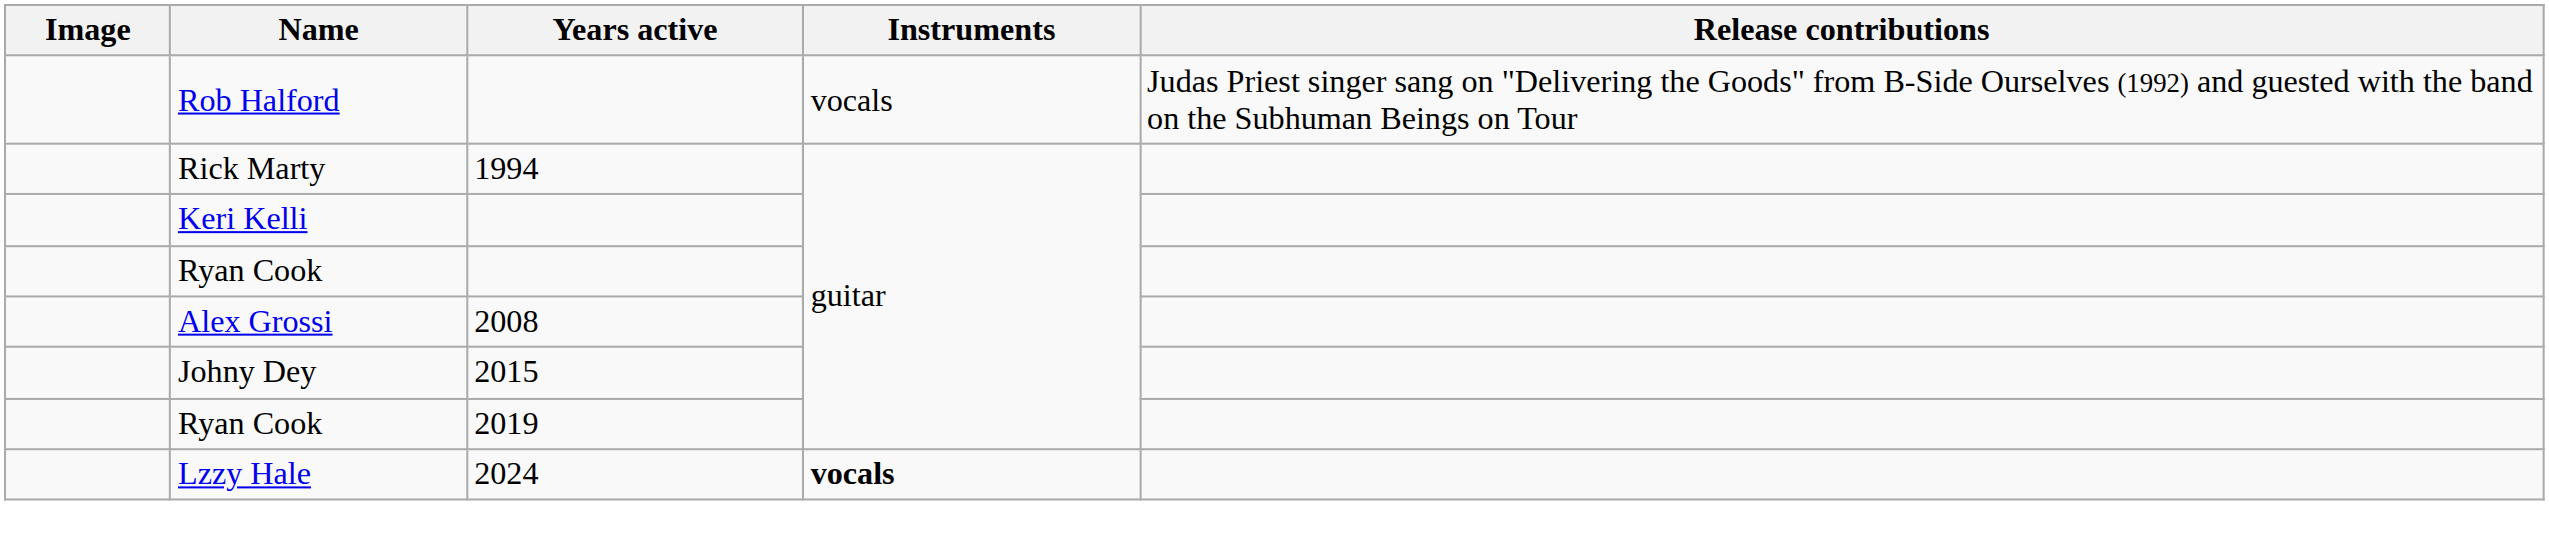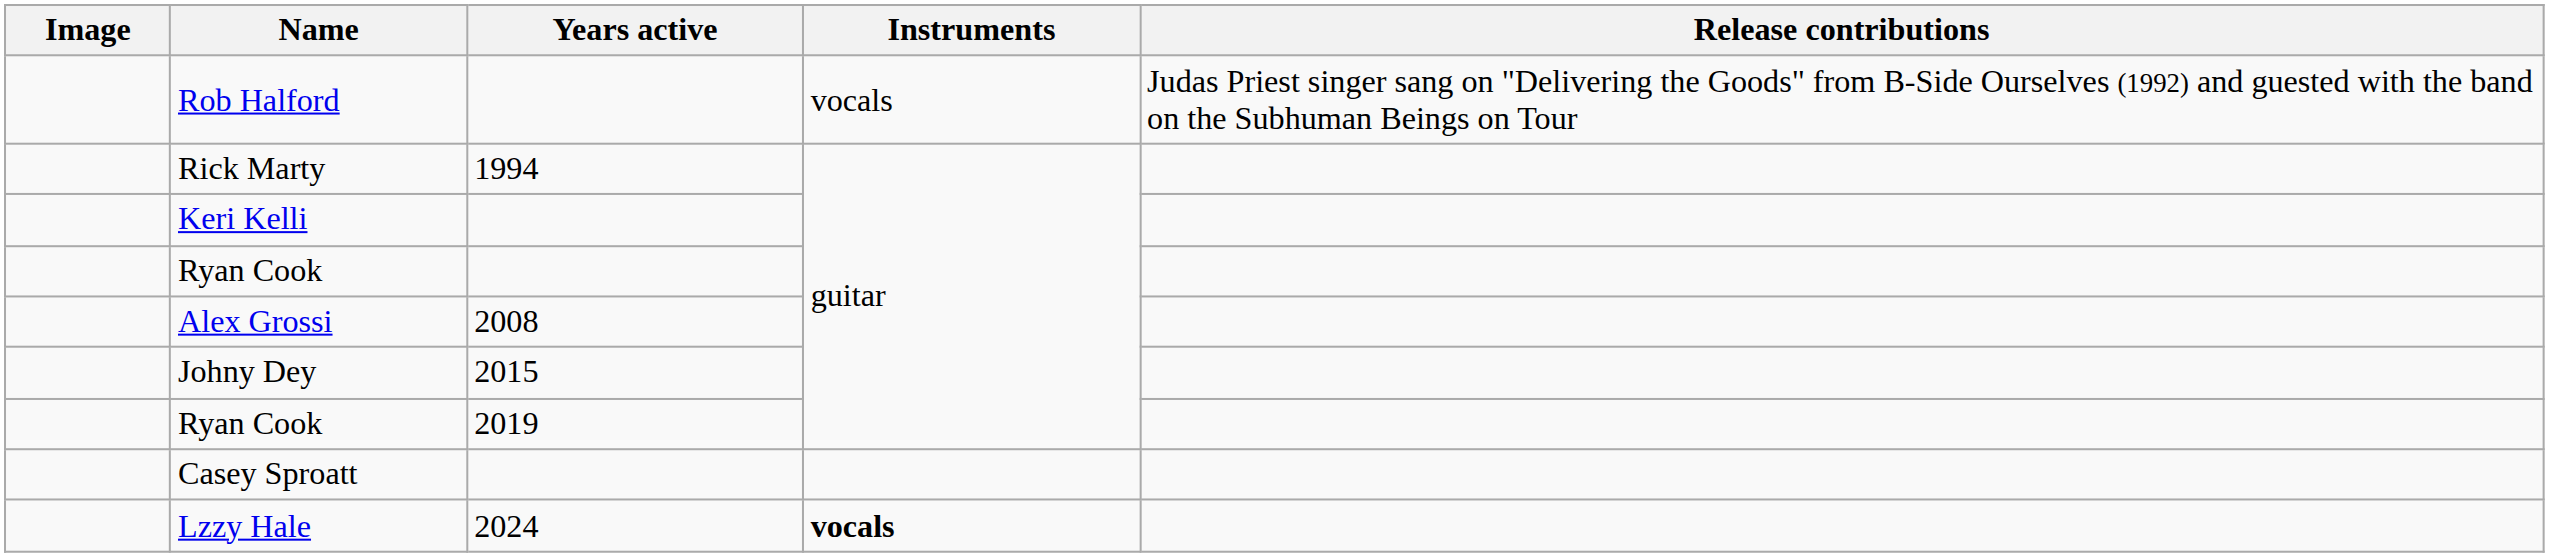 <table class="wikitable" border="1" width="100%">
 <tr>
 <th width="75">Image</th>
 <th width="140">Name</th>
 <th width="160">Years active</th>
 <th width="160">Instruments</th>
 <th>Release contributions</th>
 </tr>
 <tr>
 <td></td>
 <td><a href='#'>Rob Halford</a></td>
 <td></td>
 <td>vocals</td>
 <td>Judas Priest singer sang on "Delivering the Goods" from B-Side Ourselves <small>(1992)</small> and guested with the band on the Subhuman Beings on Tour</td>
 </tr>
 <tr>
 <td></td>
 <td>Rick Marty</td>
 <td>1994</td>
 <td rowspan="6">guitar</td>
 <td></td>
 </tr>
 <tr>
 <td></td>
 <td><a href='#'>Keri Kelli</a></td>
 <td></td>
 <td></td>
 </tr>
 <tr>
 <td></td>
 <td>Ryan Cook</td>
 <td></td>
 <td></td>
 </tr>
 <tr>
 <td></td>
 <td><a href='#'>Alex Grossi</a></td>
 <td>2008</td>
 <td></td>
 </tr>
 <tr>
 <td></td>
 <td>Johny Dey</td>
 <td>2015</td>
 <td></td>
 </tr>
 <tr>
 <td></td>
 <td>Ryan Cook</td>
 <td>2019</td>
 <td></td>
 </tr>
 <tr>
 <td></td>
+<td>Casey Sproatt</td>
+<td></td>
+<td></td>
+<td></td>
+</tr>
+<tr>
+<td></td>
 <td><a href='#'>Lzzy Hale</a></td>
 <td>2024</td>
 <td><strong>vocals</strong></td>
 </tr>
 </table>
